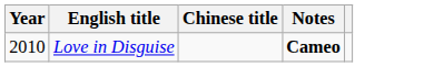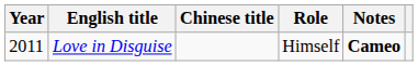 <table class="wikitable sortable">
 <tr>
 <th>Year</th>
 <th>English title</th>
 <th>Chinese title</th>
+<th>Role</th>
 <th class="unsortable">Notes</th>
 <th></th>
 </tr>
 <tr>
-<td>2010</td>
+<td>2011</td>
 <td><em><a href='#'>Love in Disguise</a></em></td>
 <td></td>
+<td>Himself</td>
 <td><strong>Cameo</strong></td>
 <td></td>
 </tr>
 </table>
